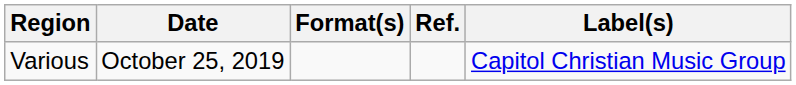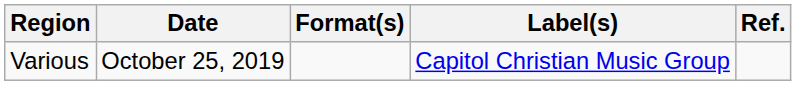 <table class="wikitable plainrowheaders">
 <tr>
 <th scope="col">Region</th>
 <th scope="col">Date</th>
 <th scope="col">Format(s)</th>
+<th scope="col">Label(s)</th>
 <th scope="col">Ref.</th>
-<th scope="col">Label(s)</th>
 </tr>
 <tr>
 <td>Various</td>
 <td>October 25, 2019</td>
 <td></td>
+<td><a href='#'>Capitol Christian Music Group</a></td>
 <td></td>
-<td><a href='#'>Capitol Christian Music Group</a></td>
 </tr>
 </table>
